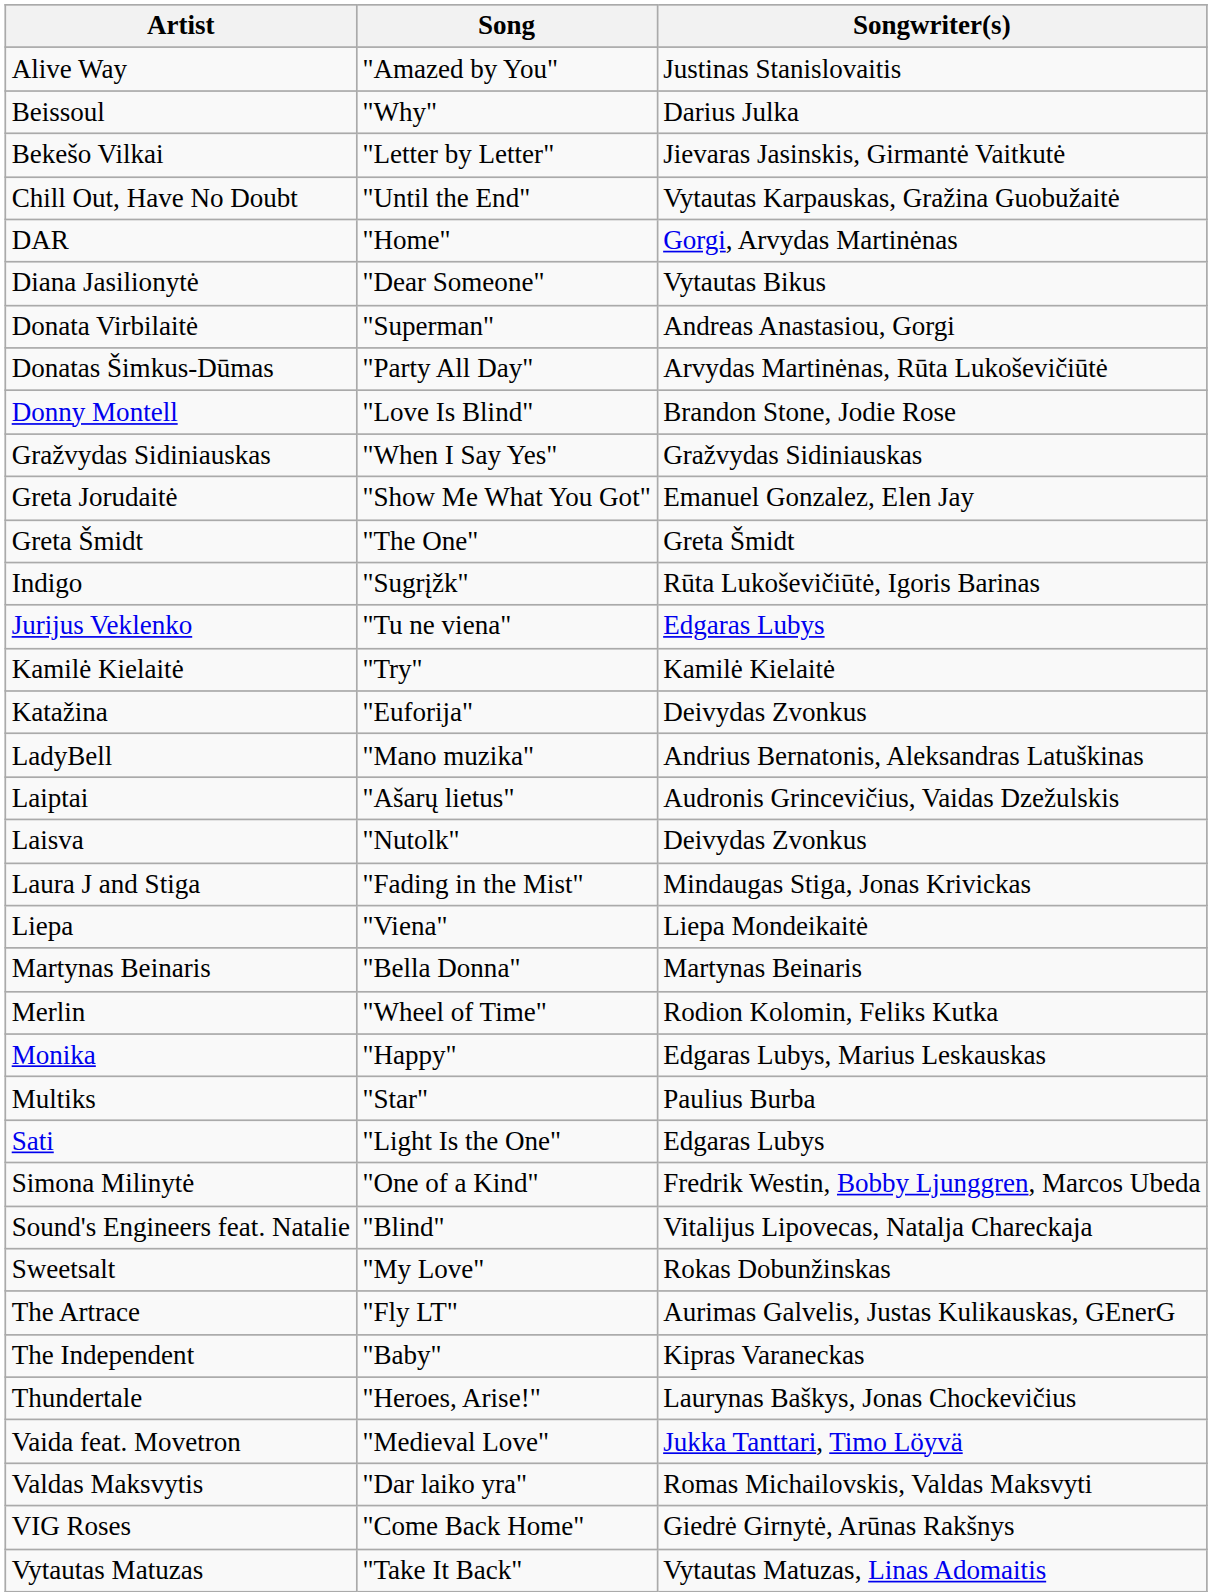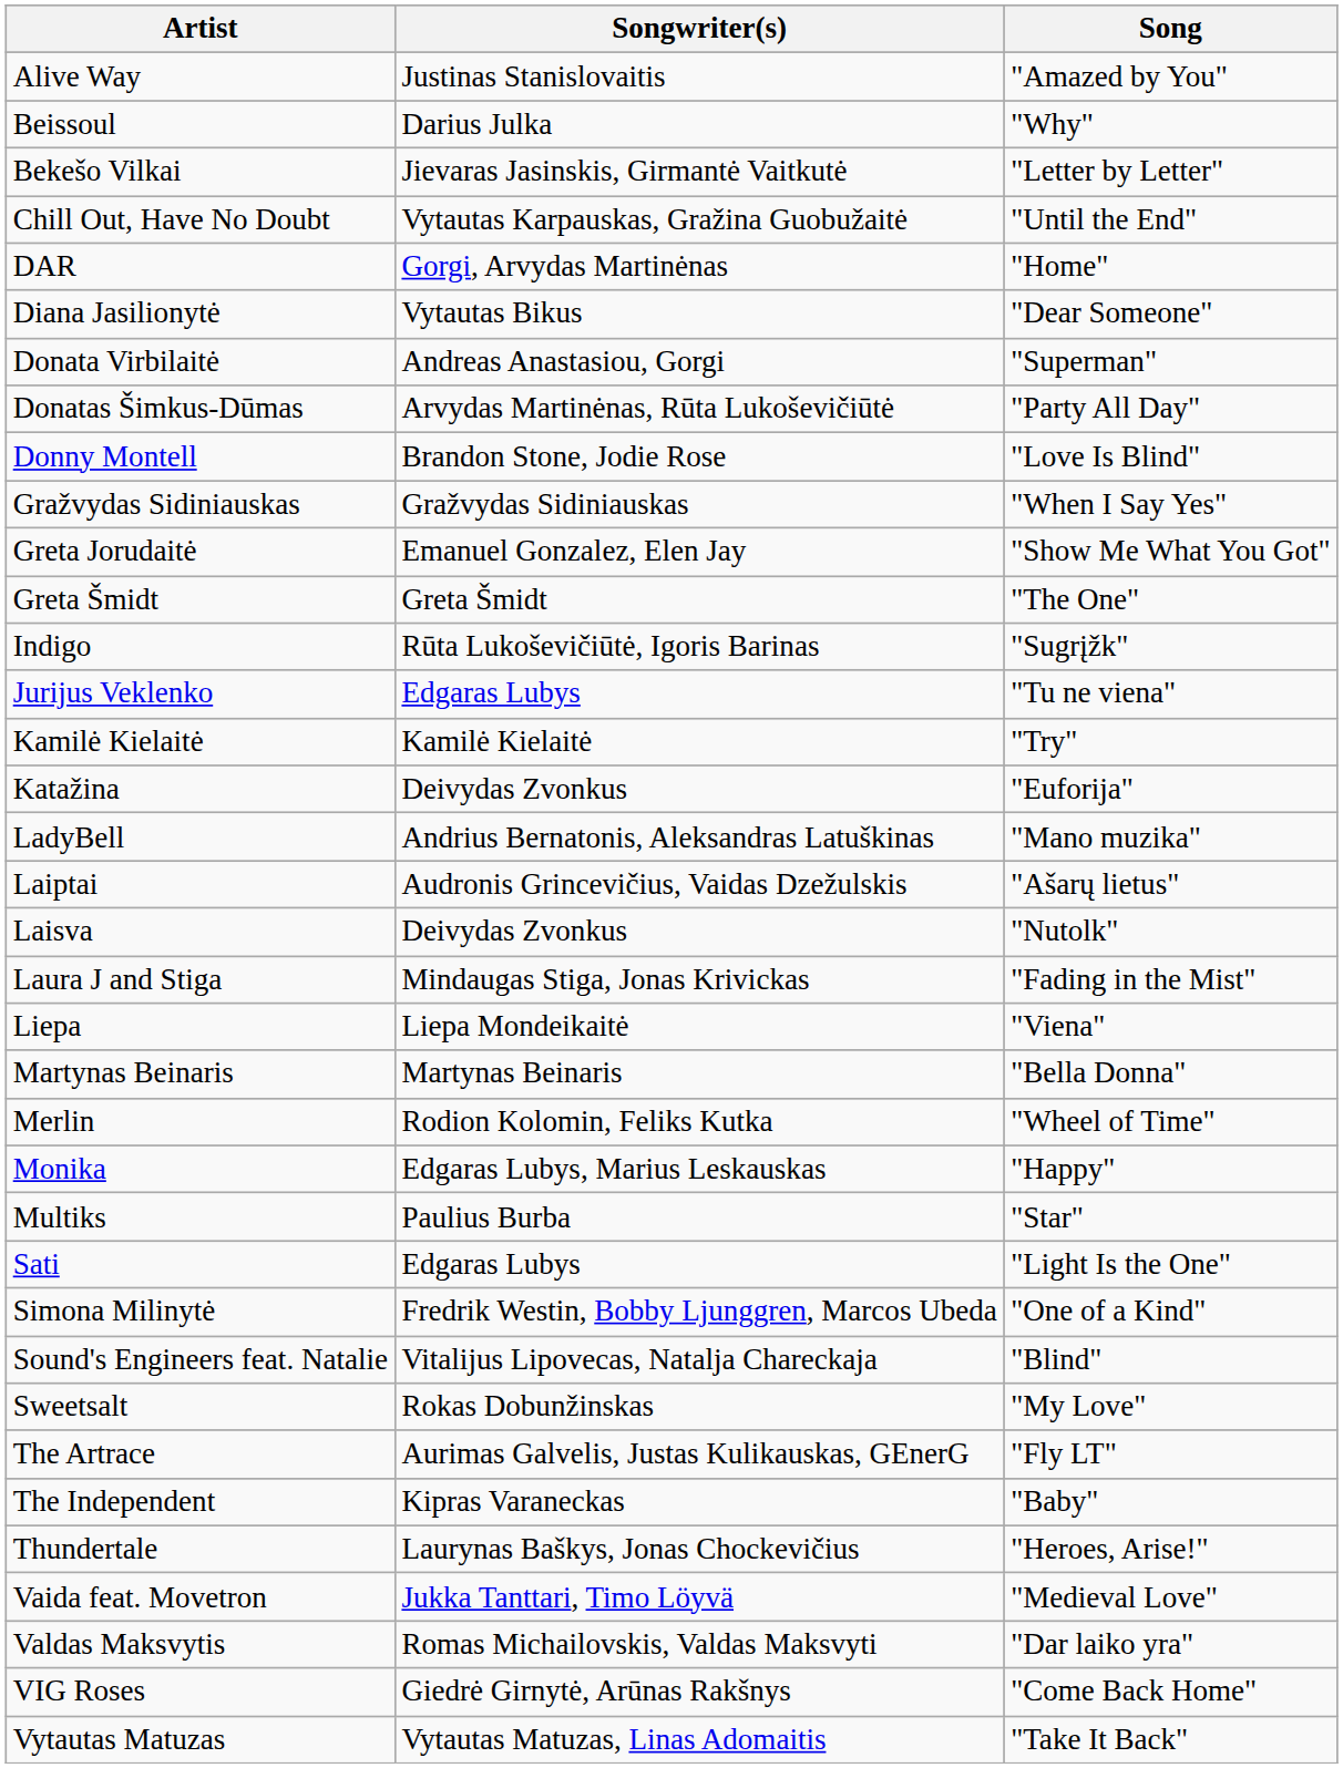 <table class="wikitable sortable" style="margin: 1em auto 1em auto; text-align:left">
 <tr>
 <th>Artist</th>
+<th>Songwriter(s)</th>
 <th>Song</th>
-<th>Songwriter(s)</th>
 </tr>
 <tr>
 <td>Alive Way</td>
+<td>Justinas Stanislovaitis</td>
 <td>"Amazed by You"</td>
-<td>Justinas Stanislovaitis</td>
 </tr>
 <tr>
 <td>Beissoul</td>
+<td>Darius Julka</td>
 <td>"Why"</td>
-<td>Darius Julka</td>
 </tr>
 <tr>
 <td>Bekešo Vilkai</td>
+<td>Jievaras Jasinskis, Girmantė Vaitkutė</td>
 <td>"Letter by Letter"</td>
-<td>Jievaras Jasinskis, Girmantė Vaitkutė</td>
 </tr>
 <tr>
 <td>Chill Out, Have No Doubt</td>
+<td>Vytautas Karpauskas, Gražina Guobužaitė</td>
 <td>"Until the End"</td>
-<td>Vytautas Karpauskas, Gražina Guobužaitė</td>
 </tr>
 <tr>
 <td>DAR</td>
+<td><a href='#'>Gorgi</a>, Arvydas Martinėnas</td>
 <td>"Home"</td>
-<td><a href='#'>Gorgi</a>, Arvydas Martinėnas</td>
 </tr>
 <tr>
 <td>Diana Jasilionytė</td>
+<td>Vytautas Bikus</td>
 <td>"Dear Someone"</td>
-<td>Vytautas Bikus</td>
 </tr>
 <tr>
 <td>Donata Virbilaitė</td>
+<td>Andreas Anastasiou, Gorgi</td>
 <td>"Superman"</td>
-<td>Andreas Anastasiou, Gorgi</td>
 </tr>
 <tr>
 <td>Donatas Šimkus-Dūmas</td>
+<td>Arvydas Martinėnas, Rūta Lukoševičiūtė</td>
 <td>"Party All Day"</td>
-<td>Arvydas Martinėnas, Rūta Lukoševičiūtė</td>
 </tr>
 <tr>
 <td><a href='#'>Donny Montell</a></td>
+<td>Brandon Stone, Jodie Rose</td>
 <td>"Love Is Blind"</td>
-<td>Brandon Stone, Jodie Rose</td>
 </tr>
 <tr>
 <td>Gražvydas Sidiniauskas</td>
+<td>Gražvydas Sidiniauskas</td>
 <td>"When I Say Yes"</td>
-<td>Gražvydas Sidiniauskas</td>
 </tr>
 <tr>
 <td>Greta Jorudaitė</td>
+<td>Emanuel Gonzalez, Elen Jay</td>
 <td>"Show Me What You Got"</td>
-<td>Emanuel Gonzalez, Elen Jay</td>
 </tr>
 <tr>
 <td>Greta Šmidt</td>
+<td>Greta Šmidt</td>
 <td>"The One"</td>
-<td>Greta Šmidt</td>
 </tr>
 <tr>
 <td>Indigo</td>
+<td>Rūta Lukoševičiūtė, Igoris Barinas</td>
 <td>"Sugrįžk"</td>
-<td>Rūta Lukoševičiūtė, Igoris Barinas</td>
 </tr>
 <tr>
 <td><a href='#'>Jurijus Veklenko</a></td>
+<td><a href='#'>Edgaras Lubys</a></td>
 <td>"Tu ne viena"</td>
-<td><a href='#'>Edgaras Lubys</a></td>
 </tr>
 <tr>
 <td>Kamilė Kielaitė</td>
+<td>Kamilė Kielaitė</td>
 <td>"Try"</td>
-<td>Kamilė Kielaitė</td>
 </tr>
 <tr>
 <td>Katažina</td>
+<td>Deivydas Zvonkus</td>
 <td>"Euforija"</td>
-<td>Deivydas Zvonkus</td>
 </tr>
 <tr>
 <td>LadyBell</td>
+<td>Andrius Bernatonis, Aleksandras Latuškinas</td>
 <td>"Mano muzika"</td>
-<td>Andrius Bernatonis, Aleksandras Latuškinas</td>
 </tr>
 <tr>
 <td>Laiptai</td>
+<td>Audronis Grincevičius, Vaidas Dzežulskis</td>
 <td>"Ašarų lietus"</td>
-<td>Audronis Grincevičius, Vaidas Dzežulskis</td>
 </tr>
 <tr>
 <td>Laisva</td>
+<td>Deivydas Zvonkus</td>
 <td>"Nutolk"</td>
-<td>Deivydas Zvonkus</td>
 </tr>
 <tr>
 <td>Laura J and Stiga</td>
+<td>Mindaugas Stiga, Jonas Krivickas</td>
 <td>"Fading in the Mist"</td>
-<td>Mindaugas Stiga, Jonas Krivickas</td>
 </tr>
 <tr>
 <td>Liepa</td>
+<td>Liepa Mondeikaitė</td>
 <td>"Viena"</td>
-<td>Liepa Mondeikaitė</td>
 </tr>
 <tr>
 <td>Martynas Beinaris</td>
+<td>Martynas Beinaris</td>
 <td>"Bella Donna"</td>
-<td>Martynas Beinaris</td>
 </tr>
 <tr>
 <td>Merlin</td>
+<td>Rodion Kolomin, Feliks Kutka</td>
 <td>"Wheel of Time"</td>
-<td>Rodion Kolomin, Feliks Kutka</td>
 </tr>
 <tr>
 <td><a href='#'>Monika</a></td>
+<td>Edgaras Lubys, Marius Leskauskas</td>
 <td>"Happy"</td>
-<td>Edgaras Lubys, Marius Leskauskas</td>
 </tr>
 <tr>
 <td>Multiks</td>
+<td>Paulius Burba</td>
 <td>"Star"</td>
-<td>Paulius Burba</td>
 </tr>
 <tr>
 <td><a href='#'>Sati</a></td>
+<td>Edgaras Lubys</td>
 <td>"Light Is the One"</td>
-<td>Edgaras Lubys</td>
 </tr>
 <tr>
 <td>Simona Milinytė</td>
+<td>Fredrik Westin, <a href='#'>Bobby Ljunggren</a>, Marcos Ubeda</td>
 <td>"One of a Kind"</td>
-<td>Fredrik Westin, <a href='#'>Bobby Ljunggren</a>, Marcos Ubeda</td>
 </tr>
 <tr>
 <td>Sound's Engineers feat. Natalie</td>
+<td>Vitalijus Lipovecas, Natalja Chareckaja</td>
 <td>"Blind"</td>
-<td>Vitalijus Lipovecas, Natalja Chareckaja</td>
 </tr>
 <tr>
 <td>Sweetsalt</td>
+<td>Rokas Dobunžinskas</td>
 <td>"My Love"</td>
-<td>Rokas Dobunžinskas</td>
 </tr>
 <tr>
 <td>The Artrace</td>
+<td>Aurimas Galvelis, Justas Kulikauskas, GEnerG</td>
 <td>"Fly LT"</td>
-<td>Aurimas Galvelis, Justas Kulikauskas, GEnerG</td>
 </tr>
 <tr>
 <td>The Independent</td>
+<td>Kipras Varaneckas</td>
 <td>"Baby"</td>
-<td>Kipras Varaneckas</td>
 </tr>
 <tr>
 <td>Thundertale</td>
+<td>Laurynas Baškys, Jonas Chockevičius</td>
 <td>"Heroes, Arise!"</td>
-<td>Laurynas Baškys, Jonas Chockevičius</td>
 </tr>
 <tr>
 <td>Vaida feat. Movetron</td>
+<td><a href='#'>Jukka Tanttari</a>, <a href='#'>Timo Löyvä</a></td>
 <td>"Medieval Love"</td>
-<td><a href='#'>Jukka Tanttari</a>, <a href='#'>Timo Löyvä</a></td>
 </tr>
 <tr>
 <td>Valdas Maksvytis</td>
+<td>Romas Michailovskis, Valdas Maksvyti</td>
 <td>"Dar laiko yra"</td>
-<td>Romas Michailovskis, Valdas Maksvyti</td>
 </tr>
 <tr>
 <td>VIG Roses</td>
+<td>Giedrė Girnytė, Arūnas Rakšnys</td>
 <td>"Come Back Home"</td>
-<td>Giedrė Girnytė, Arūnas Rakšnys</td>
 </tr>
 <tr>
 <td>Vytautas Matuzas</td>
+<td>Vytautas Matuzas, <a href='#'>Linas Adomaitis</a></td>
 <td>"Take It Back"</td>
-<td>Vytautas Matuzas, <a href='#'>Linas Adomaitis</a></td>
 </tr>
 </table>
